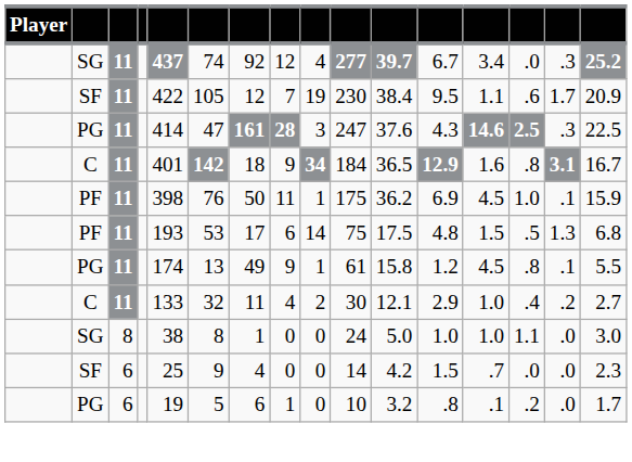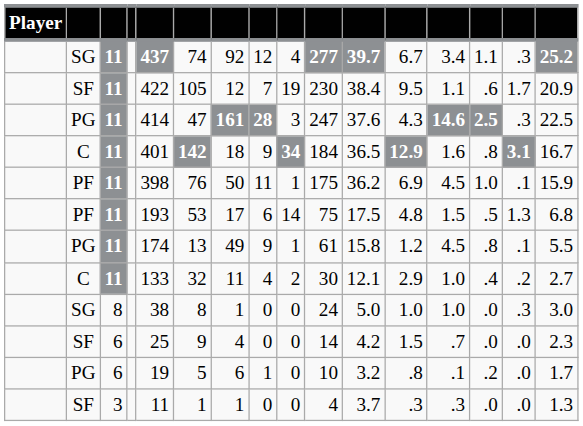 <table class="wikitable sortable" style="font-size: 95%; text-align:right;">
 <tr>
 <th style="background:#010101; color:#FFFFFF; border-top:#8D9093 3px solid; border-bottom:#8D9093 3px solid;">Player</th>
 <th style="background:#010101; color:#FFFFFF; border-top:#8D9093 3px solid; border-bottom:#8D9093 3px solid;"></th>
 <th style="background:#010101; color:#FFFFFF; border-top:#8D9093 3px solid; border-bottom:#8D9093 3px solid;"></th>
 <th style="background:#010101; color:#FFFFFF; border-top:#8D9093 3px solid; border-bottom:#8D9093 3px solid;"></th>
 <th style="background:#010101; color:#FFFFFF; border-top:#8D9093 3px solid; border-bottom:#8D9093 3px solid;"></th>
 <th style="background:#010101; color:#FFFFFF; border-top:#8D9093 3px solid; border-bottom:#8D9093 3px solid;"></th>
 <th style="background:#010101; color:#FFFFFF; border-top:#8D9093 3px solid; border-bottom:#8D9093 3px solid;"></th>
 <th style="background:#010101; color:#FFFFFF; border-top:#8D9093 3px solid; border-bottom:#8D9093 3px solid;"></th>
 <th style="background:#010101; color:#FFFFFF; border-top:#8D9093 3px solid; border-bottom:#8D9093 3px solid;"></th>
 <th style="background:#010101; color:#FFFFFF; border-top:#8D9093 3px solid; border-bottom:#8D9093 3px solid;"></th>
 <th style="background:#010101; color:#FFFFFF; border-top:#8D9093 3px solid; border-bottom:#8D9093 3px solid;"></th>
 <th style="background:#010101; color:#FFFFFF; border-top:#8D9093 3px solid; border-bottom:#8D9093 3px solid;"></th>
 <th style="background:#010101; color:#FFFFFF; border-top:#8D9093 3px solid; border-bottom:#8D9093 3px solid;"></th>
 <th style="background:#010101; color:#FFFFFF; border-top:#8D9093 3px solid; border-bottom:#8D9093 3px solid;"></th>
 <th style="background:#010101; color:#FFFFFF; border-top:#8D9093 3px solid; border-bottom:#8D9093 3px solid;"></th>
 <th style="background:#010101; color:#FFFFFF; border-top:#8D9093 3px solid; border-bottom:#8D9093 3px solid;"></th>
 </tr>
 <tr>
 <td style="text-align:left;"></td>
 <td style="text-align:center;">SG</td>
 <td style="background:#8D9093; color:#FFFFFF;"><strong>11</strong></td>
 <td></td>
 <td style="background:#8D9093; color:#FFFFFF;"><strong>437</strong></td>
 <td>74</td>
 <td>92</td>
 <td>12</td>
 <td>4</td>
 <td style="background:#8D9093; color:#FFFFFF;"><strong>277</strong></td>
 <td style="background:#8D9093; color:#FFFFFF;"><strong>39.7</strong></td>
 <td>6.7</td>
 <td>3.4</td>
-<td>.0</td>
+<td>1.1</td>
 <td>.3</td>
 <td style="background:#8D9093; color:#FFFFFF;"><strong>25.2</strong></td>
 </tr>
 <tr>
 <td style="text-align:left;"></td>
 <td style="text-align:center;">SF</td>
 <td style="background:#8D9093; color:#FFFFFF;"><strong>11</strong></td>
 <td></td>
 <td>422</td>
 <td>105</td>
 <td>12</td>
 <td>7</td>
 <td>19</td>
 <td>230</td>
 <td>38.4</td>
 <td>9.5</td>
 <td>1.1</td>
 <td>.6</td>
 <td>1.7</td>
 <td>20.9</td>
 </tr>
 <tr>
 <td style="text-align:left;"></td>
 <td style="text-align:center;">PG</td>
 <td style="background:#8D9093; color:#FFFFFF;"><strong>11</strong></td>
 <td></td>
 <td>414</td>
 <td>47</td>
 <td style="background:#8D9093; color:#FFFFFF;"><strong>161</strong></td>
 <td style="background:#8D9093; color:#FFFFFF;"><strong>28</strong></td>
 <td>3</td>
 <td>247</td>
 <td>37.6</td>
 <td>4.3</td>
 <td style="background:#8D9093; color:#FFFFFF;"><strong>14.6</strong></td>
 <td style="background:#8D9093; color:#FFFFFF;"><strong>2.5</strong></td>
 <td>.3</td>
 <td>22.5</td>
 </tr>
 <tr>
 <td style="text-align:left;"></td>
 <td style="text-align:center;">C</td>
 <td style="background:#8D9093; color:#FFFFFF;"><strong>11</strong></td>
 <td></td>
 <td>401</td>
 <td style="background:#8D9093; color:#FFFFFF;"><strong>142</strong></td>
 <td>18</td>
 <td>9</td>
 <td style="background:#8D9093; color:#FFFFFF;"><strong>34</strong></td>
 <td>184</td>
 <td>36.5</td>
 <td style="background:#8D9093; color:#FFFFFF;"><strong>12.9</strong></td>
 <td>1.6</td>
 <td>.8</td>
 <td style="background:#8D9093; color:#FFFFFF;"><strong>3.1</strong></td>
 <td>16.7</td>
 </tr>
 <tr>
 <td style="text-align:left;"></td>
 <td style="text-align:center;">PF</td>
 <td style="background:#8D9093; color:#FFFFFF;"><strong>11</strong></td>
 <td></td>
 <td>398</td>
 <td>76</td>
 <td>50</td>
 <td>11</td>
 <td>1</td>
 <td>175</td>
 <td>36.2</td>
 <td>6.9</td>
 <td>4.5</td>
 <td>1.0</td>
 <td>.1</td>
 <td>15.9</td>
 </tr>
 <tr>
 <td style="text-align:left;"></td>
 <td style="text-align:center;">PF</td>
 <td style="background:#8D9093; color:#FFFFFF;"><strong>11</strong></td>
 <td></td>
 <td>193</td>
 <td>53</td>
 <td>17</td>
 <td>6</td>
 <td>14</td>
 <td>75</td>
 <td>17.5</td>
 <td>4.8</td>
 <td>1.5</td>
 <td>.5</td>
 <td>1.3</td>
 <td>6.8</td>
 </tr>
 <tr>
 <td style="text-align:left;"></td>
 <td style="text-align:center;">PG</td>
 <td style="background:#8D9093; color:#FFFFFF;"><strong>11</strong></td>
 <td></td>
 <td>174</td>
 <td>13</td>
 <td>49</td>
 <td>9</td>
 <td>1</td>
 <td>61</td>
 <td>15.8</td>
 <td>1.2</td>
 <td>4.5</td>
 <td>.8</td>
 <td>.1</td>
 <td>5.5</td>
 </tr>
 <tr>
 <td style="text-align:left;"></td>
 <td style="text-align:center;">C</td>
 <td style="background:#8D9093; color:#FFFFFF;"><strong>11</strong></td>
 <td></td>
 <td>133</td>
 <td>32</td>
 <td>11</td>
 <td>4</td>
 <td>2</td>
 <td>30</td>
 <td>12.1</td>
 <td>2.9</td>
 <td>1.0</td>
 <td>.4</td>
 <td>.2</td>
 <td>2.7</td>
 </tr>
 <tr>
 <td style="text-align:left;"></td>
 <td style="text-align:center;">SG</td>
 <td>8</td>
 <td></td>
 <td>38</td>
 <td>8</td>
 <td>1</td>
 <td>0</td>
 <td>0</td>
 <td>24</td>
 <td>5.0</td>
 <td>1.0</td>
 <td>1.0</td>
-<td>1.1</td>
 <td>.0</td>
+<td>.3</td>
 <td>3.0</td>
 </tr>
 <tr>
 <td style="text-align:left;"></td>
 <td style="text-align:center;">SF</td>
 <td>6</td>
 <td></td>
 <td>25</td>
 <td>9</td>
 <td>4</td>
 <td>0</td>
 <td>0</td>
 <td>14</td>
 <td>4.2</td>
 <td>1.5</td>
 <td>.7</td>
 <td>.0</td>
 <td>.0</td>
 <td>2.3</td>
 </tr>
 <tr>
 <td style="text-align:left;"></td>
 <td style="text-align:center;">PG</td>
 <td>6</td>
 <td></td>
 <td>19</td>
 <td>5</td>
 <td>6</td>
 <td>1</td>
 <td>0</td>
 <td>10</td>
 <td>3.2</td>
 <td>.8</td>
 <td>.1</td>
 <td>.2</td>
 <td>.0</td>
 <td>1.7</td>
 </tr>
+<tr>
+<td style="text-align:left;"></td>
+<td style="text-align:center;">SF</td>
+<td>3</td>
+<td></td>
+<td>11</td>
+<td>1</td>
+<td>1</td>
+<td>0</td>
+<td>0</td>
+<td>4</td>
+<td>3.7</td>
+<td>.3</td>
+<td>.3</td>
+<td>.0</td>
+<td>.0</td>
+<td>1.3</td>
+</tr>
 </table>
